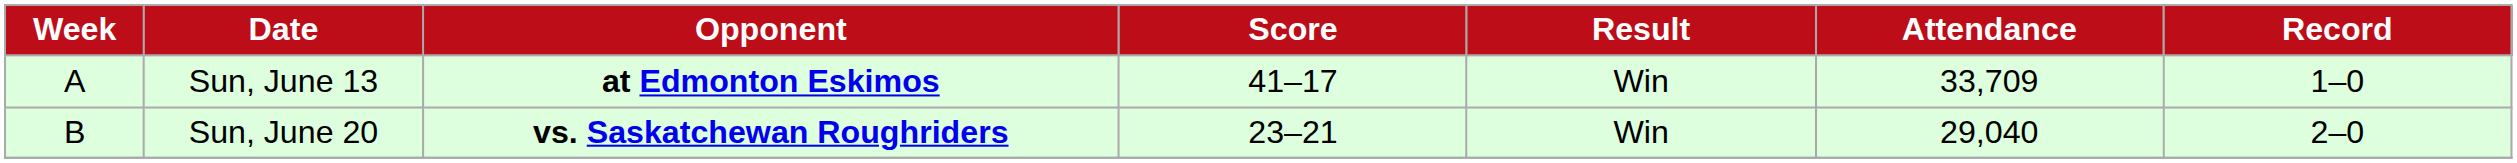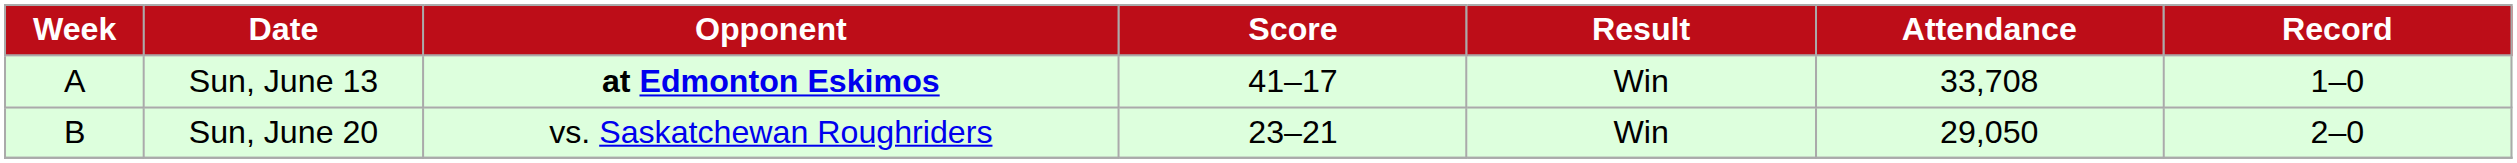 <table class="wikitable sortable">
 <tr>
 <th style="background:#bd0d18;color:#FFFFFF;"  width="4%">Week</th>
 <th style="background:#bd0d18;color:#FFFFFF;"  width="8%">Date</th>
 <th style="background:#bd0d18;color:#FFFFFF;"  width="20%">Opponent</th>
 <th style="background:#bd0d18;color:#FFFFFF;"  width="10%">Score</th>
 <th style="background:#bd0d18;color:#FFFFFF;"  width="10%">Result</th>
 <th style="background:#bd0d18;color:#FFFFFF;"  width="10%">Attendance</th>
 <th style="background:#bd0d18;color:#FFFFFF;"  width="10%">Record</th>
 </tr>
 <tr align="center" bgcolor="#ddffdd">
 <td>A</td>
 <td>Sun, June 13</td>
 <td><strong>at <a href='#'>Edmonton Eskimos</a></strong></td>
 <td>41–17</td>
 <td>Win</td>
-<td>33,709</td>
+<td>33,708</td>
 <td>1–0</td>
 </tr>
 <tr align="center" bgcolor="#ddffdd">
 <td>B</td>
 <td>Sun, June 20</td>
-<td><strong>vs. <a href='#'>Saskatchewan Roughriders</a></strong></td>
+<td>vs. <a href='#'>Saskatchewan Roughriders</a></td>
 <td>23–21</td>
 <td>Win</td>
-<td>29,040</td>
+<td>29,050</td>
 <td>2–0</td>
 </tr>
 <tr>
 </tr>
 </table>
